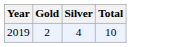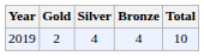 <table class="sortable wikitable" style="font-size: 90%;">
 <tr>
 <th>Year</th>
 <th>Gold</th>
 <th>Silver</th>
+<th>Bronze</th>
 <th>Total</th>
 </tr>
 <tr style="background:#ECF2FF">
 <td align="center">2019</td>
 <td align="center">2</td>
 <td align="center">4</td>
+<td align="center">4</td>
 <td align="center">10</td>
 </tr>
 </table>
